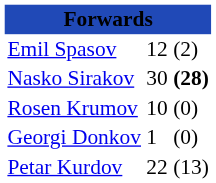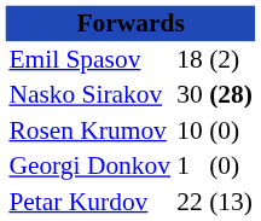 <table class="toccolours" border="0" cellpadding="2" cellspacing="0" align="left" style="margin:0.5em;">
 <tr>
 <th colspan="4" align="center" bgcolor="#2049B7"><span>Forwards</span></th>
 </tr>
 <tr>
 <td> <a href='#'>Emil Spasov</a></td>
-<td>12</td>
+<td>18</td>
 <td>(2)</td>
 </tr>
 <tr>
 <td> <a href='#'>Nasko Sirakov</a></td>
 <td>30</td>
 <td><strong>(28)</strong></td>
 </tr>
 <tr>
 <td> <a href='#'>Rosen Krumov</a></td>
 <td>10</td>
 <td>(0)</td>
 </tr>
 <tr>
 <td> <a href='#'>Georgi Donkov</a></td>
 <td>1</td>
 <td>(0)</td>
 </tr>
 <tr>
 <td> <a href='#'>Petar Kurdov</a></td>
 <td>22</td>
 <td>(13)</td>
 </tr>
 <tr>
 </tr>
 </table>
